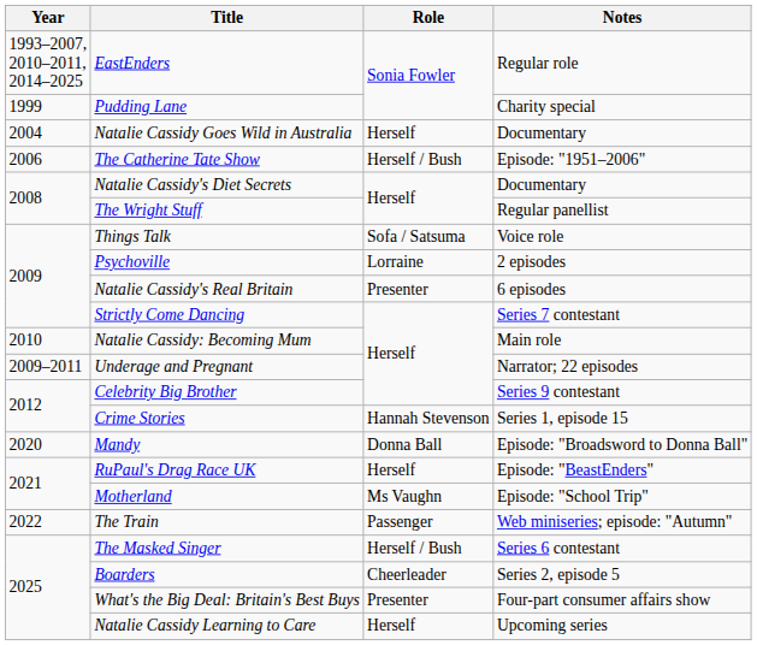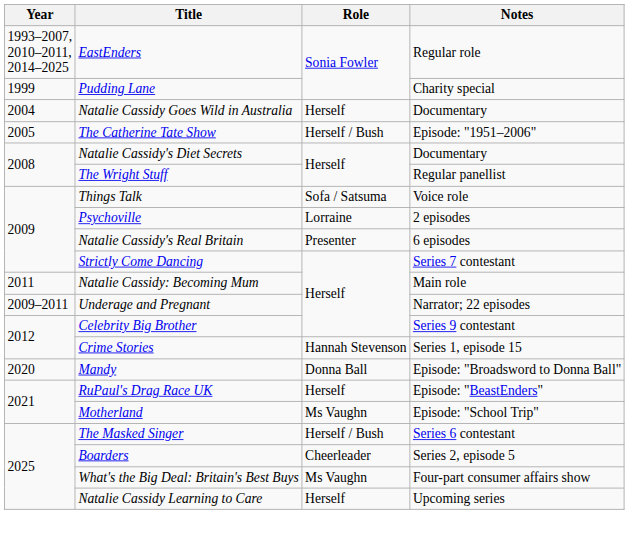 <table class="wikitable">
 <tr>
 <th>Year</th>
 <th>Title</th>
 <th>Role</th>
 <th>Notes</th>
 </tr>
 <tr>
 <td>1993–2007,<br>2010–2011,<br>2014–2025</td>
 <td><em><a href='#'>EastEnders</a></em></td>
 <td rowspan="2"><a href='#'>Sonia Fowler</a></td>
 <td>Regular role</td>
 </tr>
 <tr>
 <td>1999</td>
 <td><em><a href='#'>Pudding Lane</a></em></td>
 <td>Charity special</td>
 </tr>
 <tr>
 <td>2004</td>
 <td><em>Natalie Cassidy Goes Wild in Australia</em></td>
 <td>Herself</td>
 <td>Documentary</td>
 </tr>
 <tr>
-<td>2006</td>
+<td>2005</td>
 <td><em><a href='#'>The Catherine Tate Show</a></em></td>
 <td>Herself / Bush</td>
 <td>Episode: "1951–2006"</td>
 </tr>
 <tr>
 <td rowspan="2">2008</td>
 <td><em>Natalie Cassidy's Diet Secrets</em></td>
 <td rowspan="2">Herself</td>
 <td>Documentary</td>
 </tr>
 <tr>
 <td><em><a href='#'>The Wright Stuff</a></em></td>
 <td>Regular panellist</td>
 </tr>
 <tr>
 <td rowspan="4">2009</td>
 <td><em>Things Talk</em></td>
 <td>Sofa / Satsuma</td>
 <td>Voice role</td>
 </tr>
 <tr>
 <td><em><a href='#'>Psychoville</a></em></td>
 <td>Lorraine</td>
 <td>2 episodes</td>
 </tr>
 <tr>
 <td><em>Natalie Cassidy's Real Britain</em></td>
 <td>Presenter</td>
 <td>6 episodes</td>
 </tr>
 <tr>
 <td><em><a href='#'>Strictly Come Dancing</a></em></td>
 <td rowspan="4">Herself</td>
 <td><a href='#'>Series 7</a> contestant</td>
 </tr>
 <tr>
-<td>2010</td>
+<td>2011</td>
 <td><em>Natalie Cassidy: Becoming Mum</em></td>
 <td>Main role</td>
 </tr>
 <tr>
 <td>2009–2011</td>
 <td><em>Underage and Pregnant</em></td>
 <td>Narrator; 22 episodes</td>
 </tr>
 <tr>
 <td rowspan="2">2012</td>
 <td><em><a href='#'>Celebrity Big Brother</a></em></td>
 <td><a href='#'>Series 9</a> contestant</td>
 </tr>
 <tr>
 <td><em><a href='#'>Crime Stories</a></em></td>
 <td>Hannah Stevenson</td>
 <td>Series 1, episode 15</td>
 </tr>
 <tr>
 <td>2020</td>
 <td><em><a href='#'>Mandy</a></em></td>
 <td>Donna Ball</td>
 <td>Episode: "Broadsword to Donna Ball"</td>
 </tr>
 <tr>
 <td rowspan="2">2021</td>
 <td><em><a href='#'>RuPaul's Drag Race UK</a></em></td>
 <td>Herself</td>
 <td>Episode: "<a href='#'>BeastEnders</a>"</td>
 </tr>
 <tr>
 <td><em><a href='#'>Motherland</a></em></td>
 <td>Ms Vaughn</td>
 <td>Episode: "School Trip"</td>
 </tr>
 <tr>
-<td>2022</td>
-<td><em>The Train</em></td>
-<td>Passenger</td>
-<td><a href='#'>Web miniseries</a>; episode: "Autumn"</td>
-</tr>
-<tr>
 <td rowspan="4">2025</td>
 <td><em><a href='#'>The Masked Singer</a></em></td>
 <td>Herself / Bush</td>
 <td><a href='#'>Series 6</a> contestant</td>
 </tr>
 <tr>
 <td><em><a href='#'>Boarders</a></em></td>
 <td>Cheerleader</td>
 <td>Series 2, episode 5</td>
 </tr>
 <tr>
 <td><em>What's the Big Deal: Britain's Best Buys</em></td>
-<td>Presenter</td>
+<td>Ms Vaughn</td>
 <td>Four-part consumer affairs show</td>
 </tr>
 <tr>
 <td><em>Natalie Cassidy Learning to Care</em></td>
 <td>Herself</td>
 <td>Upcoming series</td>
 </tr>
 </table>
